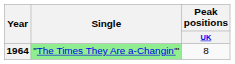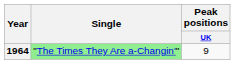 <table class="wikitable plainrowheaders" style="text-align:left;">
 <tr>
 <th scope="col" rowspan="2">Year</th>
 <th scope="col" rowspan="2">Single</th>
 <th scope="col" colspan="1">Peak positions</th>
 </tr>
 <tr>
 <th style="width:2em; font-size:75%;"><a href='#'>UK</a><br></th>
 </tr>
 <tr>
 <th scope="row">1964</th>
 <td style="background: lightgreen;">"<a href='#'>The Times They Are a-Changin'</a>"</td>
-<td style="text-align:center;">8</td>
+<td style="text-align:center;">9</td>
 </tr>
 </table>
